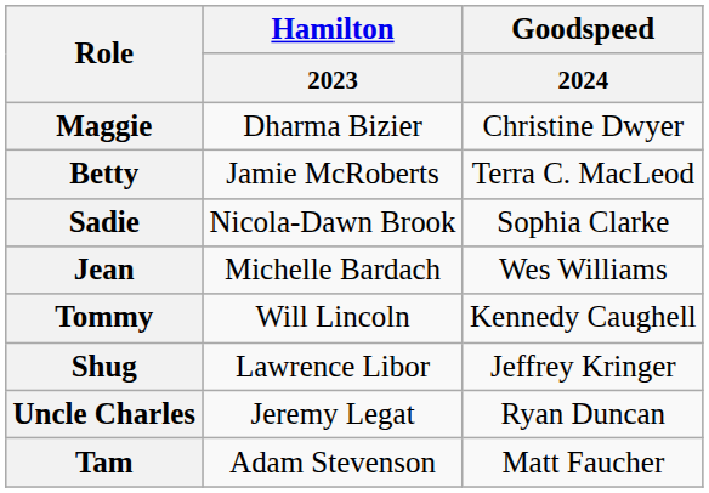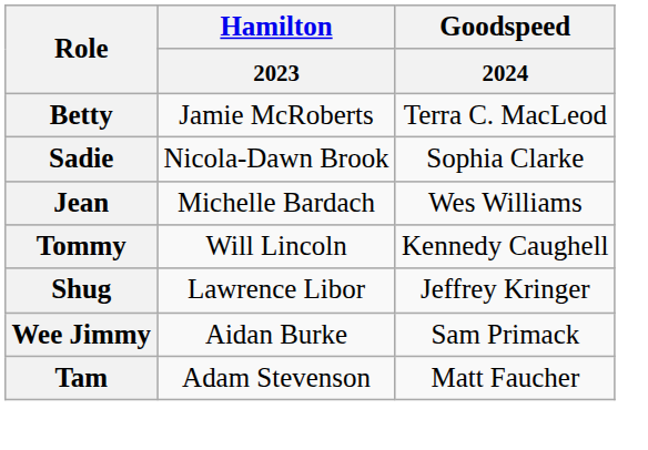 <table class="wikitable">
 <tr>
 <th rowspan="2">Role</th>
 <th><a href='#'> Hamilton</a></th>
 <th>Goodspeed</th>
 </tr>
 <tr>
 <th colspan="1"><small>2023</small></th>
 <th colspan="1"><small>2024</small></th>
-</tr>
-<tr>
-<th>Maggie</th>
-<td colspan="1" align="center">Dharma Bizier</td>
-<td colspan="1" align="center">Christine Dwyer</td>
 </tr>
 <tr>
 <th>Betty</th>
 <td colspan="1" align="center">Jamie McRoberts</td>
 <td colspan="1" align="center">Terra C. MacLeod</td>
 </tr>
 <tr>
 <th>Sadie</th>
 <td colspan="1" align="center">Nicola-Dawn Brook</td>
 <td colspan="1" align="center">Sophia Clarke</td>
 </tr>
 <tr>
 <th>Jean</th>
 <td colspan="1" align="center">Michelle Bardach</td>
 <td colspan="1" align="center">Wes Williams</td>
 </tr>
 <tr>
 <th>Tommy</th>
 <td colspan="1" align="center">Will Lincoln</td>
 <td colspan="1" align="center">Kennedy Caughell</td>
 </tr>
 <tr>
 <th>Shug</th>
 <td colspan="1" align="center">Lawrence Libor</td>
 <td colspan="1" align="center">Jeffrey Kringer</td>
 </tr>
 <tr>
-<th>Uncle Charles</th>
-<td colspan="1" align="center">Jeremy Legat</td>
-<td colspan="1" align="center">Ryan Duncan</td>
+<th>Wee Jimmy</th>
+<td colspan="1" align="center">Aidan Burke</td>
+<td colspan="1" align="center">Sam Primack</td>
 </tr>
 <tr>
 <th>Tam</th>
 <td colspan="1" align="center">Adam Stevenson</td>
 <td colspan="1" align="center">Matt Faucher</td>
 </tr>
 </table>
